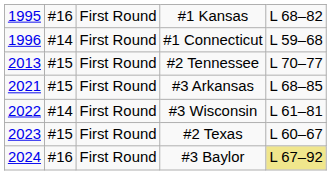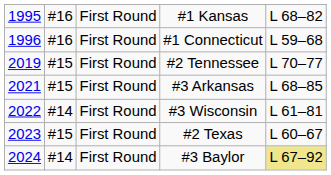 <table class="wikitable">
 <tr align="center">
 <td><a href='#'>1995</a></td>
 <td>#16</td>
 <td>First Round</td>
 <td>#1 Kansas</td>
 <td>L 68–82</td>
 </tr>
 <tr align="center">
 <td><a href='#'>1996</a></td>
-<td>#14</td>
+<td>#16</td>
 <td>First Round</td>
 <td>#1 Connecticut</td>
 <td>L 59–68</td>
 </tr>
 <tr align="center">
-<td><a href='#'>2013</a></td>
+<td><a href='#'>2019</a></td>
 <td>#15</td>
 <td>First Round</td>
 <td>#2 Tennessee</td>
 <td>L 70–77</td>
 </tr>
 <tr align="center">
 <td><a href='#'>2021</a></td>
 <td>#15</td>
 <td>First Round</td>
 <td>#3 Arkansas</td>
 <td>L 68–85</td>
 </tr>
 <tr align="center">
 <td><a href='#'>2022</a></td>
 <td>#14</td>
 <td>First Round</td>
 <td>#3 Wisconsin</td>
 <td>L 61–81</td>
 </tr>
 <tr align="center">
 <td><a href='#'>2023</a></td>
 <td>#15</td>
 <td>First Round</td>
 <td>#2 Texas</td>
 <td>L 60–67</td>
 </tr>
 <tr align="center">
 <td><a href='#'>2024</a></td>
-<td>#16</td>
+<td>#14</td>
 <td>First Round</td>
 <td>#3 Baylor</td>
 <td style="background: khaki;">L 67–92</td>
 </tr>
 </table>
